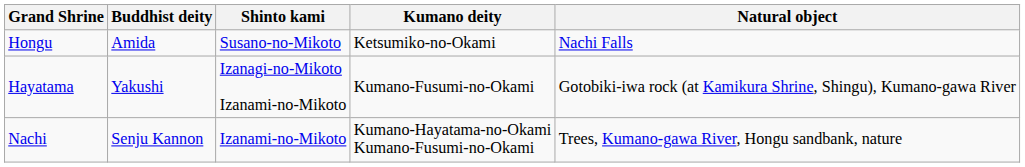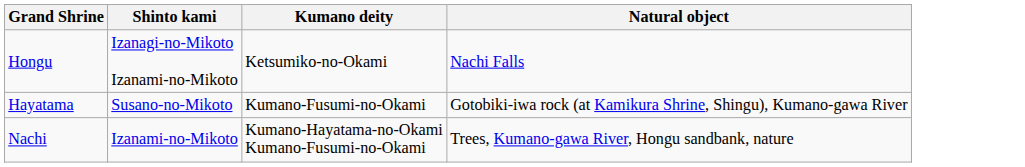 <table class="wikitable">
 <tr>
 <th>Grand Shrine</th>
-<th>Buddhist deity</th>
 <th>Shinto kami</th>
 <th>Kumano deity</th>
 <th>Natural object</th>
 </tr>
 <tr>
 <td><a href='#'>Hongu</a></td>
-<td><a href='#'>Amida</a></td>
-<td><a href='#'>Susano-no-Mikoto</a></td>
+<td><a href='#'>Izanagi-no-Mikoto</a><br><br>Izanami-no-Mikoto</td>
 <td>Ketsumiko-no-Okami</td>
 <td><a href='#'>Nachi Falls</a></td>
 </tr>
 <tr>
 <td><a href='#'>Hayatama</a></td>
-<td><a href='#'>Yakushi</a></td>
-<td><a href='#'>Izanagi-no-Mikoto</a><br><br>Izanami-no-Mikoto</td>
+<td><a href='#'>Susano-no-Mikoto</a></td>
 <td>Kumano-Fusumi-no-Okami</td>
 <td>Gotobiki-iwa rock (at <a href='#'>Kamikura Shrine</a>, Shingu), Kumano-gawa River</td>
 </tr>
 <tr>
 <td><a href='#'>Nachi</a></td>
-<td><a href='#'>Senju Kannon</a></td>
 <td><a href='#'>Izanami-no-Mikoto</a></td>
 <td>Kumano-Hayatama-no-Okami<br>Kumano-Fusumi-no-Okami</td>
 <td>Trees, <a href='#'>Kumano-gawa River</a>, Hongu sandbank, nature</td>
 </tr>
 </table>
